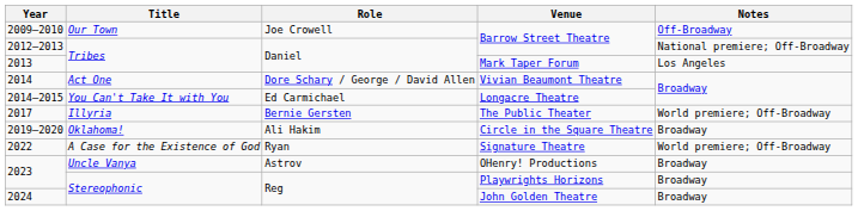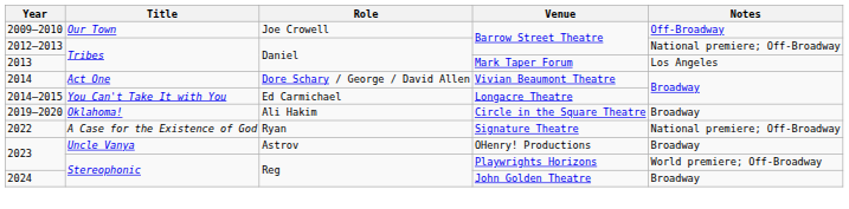 <table class="wikitable sortable">
 <tr>
 <th>Year</th>
 <th>Title</th>
 <th>Role</th>
 <th>Venue</th>
 <th>Notes</th>
 </tr>
 <tr>
 <td>2009–2010</td>
 <td><em><a href='#'>Our Town</a></em></td>
 <td>Joe Crowell</td>
 <td rowspan=2><a href='#'>Barrow Street Theatre</a></td>
 <td><a href='#'>Off-Broadway</a></td>
 </tr>
 <tr>
 <td>2012–2013</td>
 <td rowspan=2><em><a href='#'>Tribes</a></em></td>
 <td rowspan=2>Daniel</td>
 <td>National premiere; Off-Broadway</td>
 </tr>
 <tr>
 <td>2013</td>
 <td><a href='#'>Mark Taper Forum</a></td>
 <td>Los Angeles</td>
 </tr>
 <tr>
 <td>2014</td>
 <td><em><a href='#'>Act One</a></em></td>
 <td><a href='#'>Dore Schary</a> / George / David Allen</td>
 <td><a href='#'>Vivian Beaumont Theatre</a></td>
 <td rowspan=2><a href='#'>Broadway</a></td>
 </tr>
 <tr>
 <td>2014–2015</td>
 <td><em><a href='#'>You Can't Take It with You</a></em></td>
 <td>Ed Carmichael</td>
 <td><a href='#'>Longacre Theatre</a></td>
 </tr>
 <tr>
-<td>2017</td>
-<td><em><a href='#'>Illyria</a></em></td>
-<td><a href='#'>Bernie Gersten</a></td>
-<td><a href='#'>The Public Theater</a></td>
-<td>World premiere; Off-Broadway</td>
-</tr>
-<tr>
 <td>2019–2020</td>
 <td><em><a href='#'>Oklahoma!</a></em></td>
 <td>Ali Hakim</td>
 <td><a href='#'>Circle in the Square Theatre</a></td>
 <td>Broadway</td>
 </tr>
 <tr>
 <td>2022</td>
 <td><em>A Case for the Existence of God</em></td>
 <td>Ryan</td>
 <td><a href='#'>Signature Theatre</a></td>
-<td>World premiere; Off-Broadway</td>
+<td>National premiere; Off-Broadway</td>
 </tr>
 <tr>
 <td rowspan="2">2023</td>
 <td><em><a href='#'>Uncle Vanya</a></em></td>
 <td>Astrov</td>
 <td>OHenry! Productions</td>
 <td>Broadway</td>
 </tr>
 <tr>
 <td rowspan="2"><em><a href='#'>Stereophonic</a></em></td>
 <td rowspan="2">Reg</td>
 <td><a href='#'>Playwrights Horizons</a></td>
-<td>Broadway</td>
+<td>World premiere; Off-Broadway</td>
 </tr>
 <tr>
 <td>2024</td>
 <td><a href='#'>John Golden Theatre</a></td>
 <td>Broadway</td>
 </tr>
 </table>
